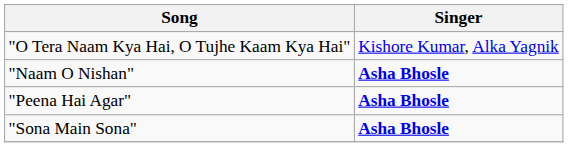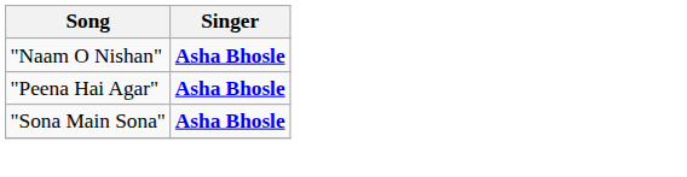 <table class="wikitable">
 <tr>
 <th>Song</th>
 <th>Singer</th>
-</tr>
-<tr>
-<td>"O Tera Naam Kya Hai, O Tujhe Kaam Kya Hai"</td>
-<td><a href='#'>Kishore Kumar</a>, <a href='#'>Alka Yagnik</a></td>
 </tr>
 <tr>
 <td>"Naam O Nishan"</td>
 <td><strong><a href='#'>Asha Bhosle</a></strong></td>
 </tr>
 <tr>
 <td>"Peena Hai Agar"</td>
 <td><strong><a href='#'>Asha Bhosle</a></strong></td>
 </tr>
 <tr>
 <td>"Sona Main Sona"</td>
 <td><strong><a href='#'>Asha Bhosle</a></strong></td>
 </tr>
 <tr>
 </tr>
 </table>
